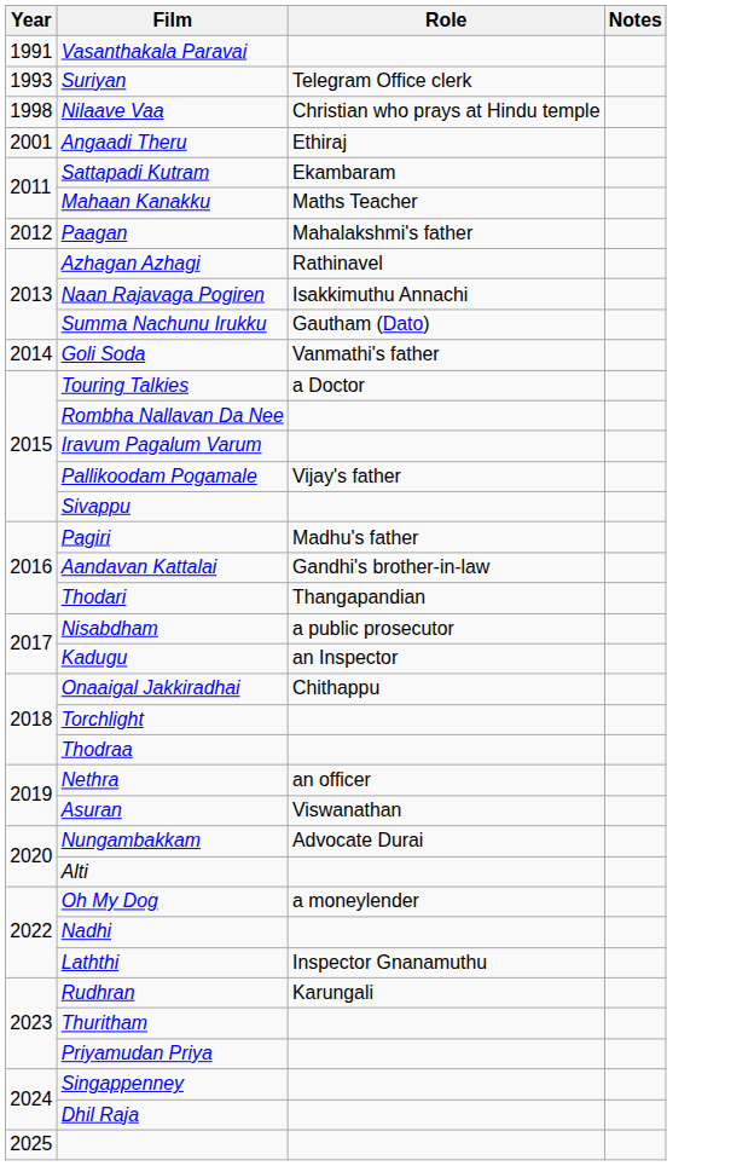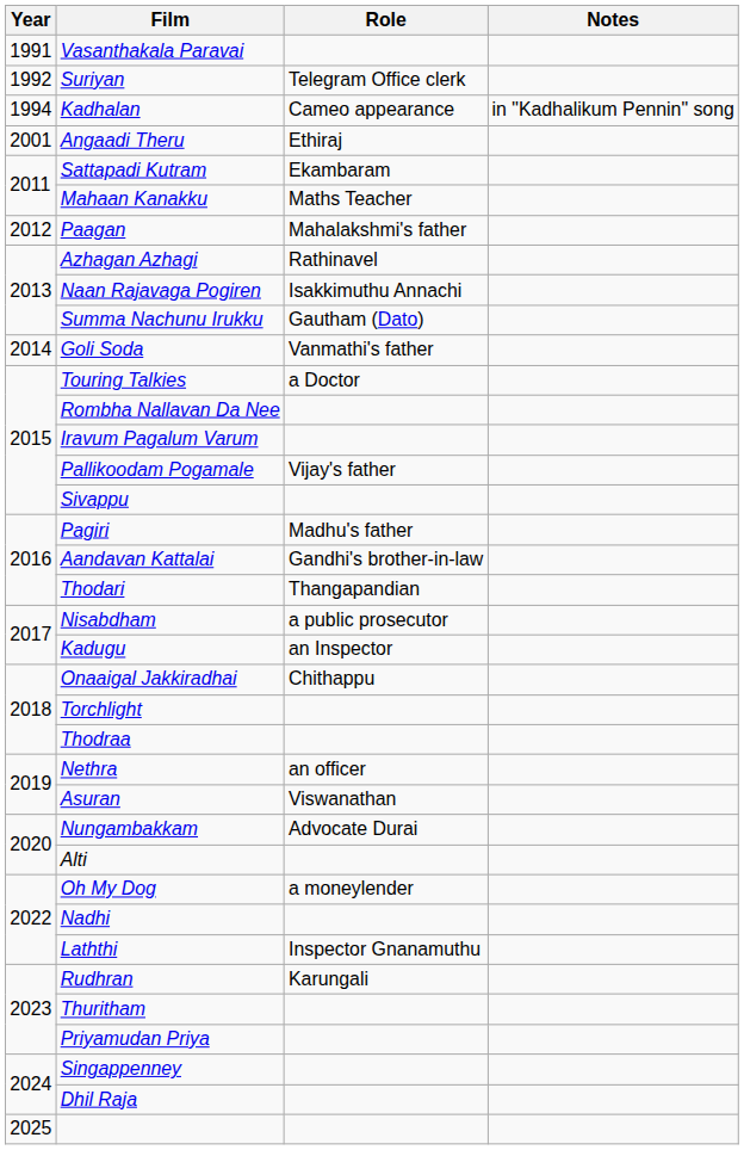 <table class="wikitable sortable">
 <tr style="background:#ccc; text-align:center;">
 <th>Year</th>
 <th>Film</th>
 <th>Role</th>
 <th>Notes</th>
 </tr>
 <tr kannirasi- uncredited role>
 <td>1991</td>
 <td><em><a href='#'>Vasanthakala Paravai</a></em></td>
 <td></td>
 <td></td>
 </tr>
 <tr>
-<td>1993</td>
+<td>1992</td>
 <td><em><a href='#'>Suriyan</a></em></td>
 <td>Telegram Office clerk</td>
 <td></td>
 </tr>
 <tr>
-<td>1998</td>
-<td><em><a href='#'>Nilaave Vaa</a></em></td>
-<td>Christian who prays at Hindu temple</td>
-<td></td>
+<td>1994</td>
+<td><em><a href='#'>Kadhalan</a></em></td>
+<td>Cameo appearance</td>
+<td>in "Kadhalikum Pennin" song</td>
 </tr>
 <tr>
 <td>2001</td>
 <td><em><a href='#'>Angaadi Theru</a></em></td>
 <td>Ethiraj</td>
 <td></td>
 </tr>
 <tr>
 <td rowspan=2>2011</td>
 <td><em><a href='#'>Sattapadi Kutram</a></em></td>
 <td>Ekambaram</td>
 <td></td>
 </tr>
 <tr>
 <td><em><a href='#'>Mahaan Kanakku</a></em></td>
 <td>Maths Teacher</td>
 <td></td>
 </tr>
 <tr>
 <td>2012</td>
 <td><em><a href='#'>Paagan</a></em></td>
 <td>Mahalakshmi's father</td>
 <td></td>
 </tr>
 <tr>
 <td rowspan=3>2013</td>
 <td><em><a href='#'>Azhagan Azhagi</a></em></td>
 <td>Rathinavel</td>
 <td></td>
 </tr>
 <tr>
 <td><em><a href='#'>Naan Rajavaga Pogiren</a></em></td>
 <td>Isakkimuthu Annachi</td>
 <td></td>
 </tr>
 <tr>
 <td><em><a href='#'>Summa Nachunu Irukku</a></em></td>
 <td>Gautham (<a href='#'>Dato</a>)</td>
 <td></td>
 </tr>
 <tr>
 <td>2014</td>
 <td><em><a href='#'>Goli Soda</a></em></td>
 <td>Vanmathi's father</td>
 <td></td>
 </tr>
 <tr>
 <td rowspan=5>2015</td>
 <td><em><a href='#'>Touring Talkies</a></em></td>
 <td>a Doctor</td>
 <td></td>
 </tr>
 <tr>
 <td><em><a href='#'>Rombha Nallavan Da Nee</a></em></td>
 <td></td>
 <td></td>
 </tr>
 <tr>
 <td><em><a href='#'>Iravum Pagalum Varum</a></em></td>
 <td></td>
 <td></td>
 </tr>
 <tr>
 <td><em><a href='#'>Pallikoodam Pogamale</a></em></td>
 <td>Vijay's father</td>
 <td></td>
 </tr>
 <tr>
 <td><em><a href='#'>Sivappu</a></em></td>
 <td></td>
 <td></td>
 </tr>
 <tr>
 <td rowspan=3>2016</td>
 <td><em><a href='#'>Pagiri</a></em></td>
 <td>Madhu's father</td>
 <td></td>
 </tr>
 <tr>
 <td><em><a href='#'>Aandavan Kattalai</a></em></td>
 <td>Gandhi's brother-in-law</td>
 <td></td>
 </tr>
 <tr>
 <td><em><a href='#'>Thodari</a></em></td>
 <td>Thangapandian</td>
 <td></td>
 </tr>
 <tr>
 <td rowspan=2>2017</td>
 <td><em><a href='#'>Nisabdham</a></em></td>
 <td>a public prosecutor</td>
 <td></td>
 </tr>
 <tr>
 <td><em><a href='#'>Kadugu</a></em></td>
 <td>an Inspector</td>
 <td></td>
 </tr>
 <tr>
 <td rowspan=3>2018</td>
 <td><em><a href='#'>Onaaigal Jakkiradhai</a></em></td>
 <td>Chithappu</td>
 <td></td>
 </tr>
 <tr>
 <td><em><a href='#'>Torchlight</a></em></td>
 <td></td>
 <td></td>
 </tr>
 <tr>
 <td><em><a href='#'>Thodraa</a></em></td>
 <td></td>
 <td></td>
 </tr>
 <tr>
 <td rowspan=2>2019</td>
 <td><em><a href='#'>Nethra</a></em></td>
 <td>an officer</td>
 <td></td>
 </tr>
 <tr>
 <td><em><a href='#'>Asuran</a></em></td>
 <td>Viswanathan</td>
 <td></td>
 </tr>
 <tr>
 <td rowspan=2>2020</td>
 <td><em><a href='#'>Nungambakkam</a></em></td>
 <td>Advocate Durai</td>
 <td></td>
 </tr>
 <tr>
 <td><em>Alti</em></td>
 <td></td>
 <td></td>
 </tr>
 <tr>
 <td rowspan=3>2022</td>
 <td><em><a href='#'>Oh My Dog</a></em></td>
 <td>a moneylender</td>
 <td></td>
 </tr>
 <tr>
 <td><em><a href='#'>Nadhi</a></em></td>
 <td></td>
 <td></td>
 </tr>
 <tr>
 <td><em><a href='#'>Laththi</a></em></td>
 <td>Inspector Gnanamuthu</td>
 <td></td>
 </tr>
 <tr>
 <td rowspan=3>2023</td>
 <td><em><a href='#'>Rudhran</a></em></td>
 <td>Karungali</td>
 <td></td>
 </tr>
 <tr>
 <td><em><a href='#'>Thuritham</a></em></td>
 <td></td>
 <td></td>
 </tr>
 <tr>
 <td><em><a href='#'>Priyamudan Priya</a></em></td>
 <td></td>
 <td></td>
 </tr>
 <tr>
 <td rowspan=2>2024</td>
 <td><em><a href='#'>Singappenney</a></em></td>
 <td></td>
 <td></td>
 </tr>
 <tr>
 <td><em><a href='#'>Dhil Raja</a></em></td>
 <td></td>
 <td></td>
 </tr>
 <tr>
 <td>2025</td>
 <td></td>
 <td></td>
 <td></td>
 </tr>
 </table>
